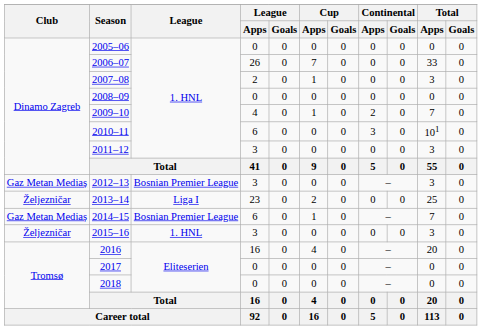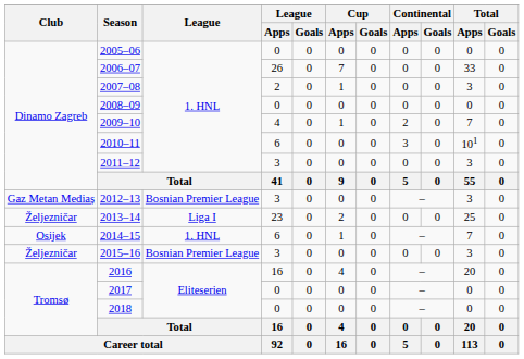 <table class="wikitable" style="text-align:center">
 <tr>
 </tr>
 <tr>
 <th rowspan="2">Club</th>
 <th rowspan="2">Season</th>
 <th rowspan="2">League</th>
 <th colspan="2">League</th>
 <th colspan="2">Cup</th>
 <th colspan="2">Continental</th>
 <th colspan="2">Total</th>
 </tr>
 <tr>
 <th>Apps</th>
 <th>Goals</th>
 <th>Apps</th>
 <th>Goals</th>
 <th>Apps</th>
 <th>Goals</th>
 <th>Apps</th>
 <th>Goals</th>
 </tr>
 <tr>
 <td rowspan="8"><a href='#'>Dinamo Zagreb</a></td>
 <td><a href='#'>2005–06</a></td>
 <td rowspan="7"><a href='#'>1. HNL</a></td>
 <td>0</td>
 <td>0</td>
 <td>0</td>
 <td>0</td>
 <td>0</td>
 <td>0</td>
 <td>0</td>
 <td>0</td>
 </tr>
 <tr>
 <td><a href='#'>2006–07</a></td>
 <td>26</td>
 <td>0</td>
 <td>7</td>
 <td>0</td>
 <td>0</td>
 <td>0</td>
 <td>33</td>
 <td>0</td>
 </tr>
 <tr>
 <td><a href='#'>2007–08</a></td>
 <td>2</td>
 <td>0</td>
 <td>1</td>
 <td>0</td>
 <td>0</td>
 <td>0</td>
 <td>3</td>
 <td>0</td>
 </tr>
 <tr>
 <td><a href='#'>2008–09</a></td>
 <td>0</td>
 <td>0</td>
 <td>0</td>
 <td>0</td>
 <td>0</td>
 <td>0</td>
 <td>0</td>
 <td>0</td>
 </tr>
 <tr>
 <td><a href='#'>2009–10</a></td>
 <td>4</td>
 <td>0</td>
 <td>1</td>
 <td>0</td>
 <td>2</td>
 <td>0</td>
 <td>7</td>
 <td>0</td>
 </tr>
 <tr>
 <td><a href='#'>2010–11</a></td>
 <td>6</td>
 <td>0</td>
 <td>0</td>
 <td>0</td>
 <td>3</td>
 <td>0</td>
 <td>10<sup>1</sup></td>
 <td>0</td>
 </tr>
 <tr>
 <td><a href='#'>2011–12</a></td>
 <td>3</td>
 <td>0</td>
 <td>0</td>
 <td>0</td>
 <td>0</td>
 <td>0</td>
 <td>3</td>
 <td>0</td>
 </tr>
 <tr>
 <th colspan=2>Total</th>
 <th>41</th>
 <th>0</th>
 <th>9</th>
 <th>0</th>
 <th>5</th>
 <th>0</th>
 <th>55</th>
 <th>0</th>
 </tr>
 <tr>
 <td><a href='#'>Gaz Metan Mediaș</a></td>
 <td><a href='#'>2012–13</a></td>
 <td><a href='#'>Bosnian Premier League</a></td>
 <td>3</td>
 <td>0</td>
 <td>0</td>
 <td>0</td>
 <td colspan=2>–</td>
 <td>3</td>
 <td>0</td>
 </tr>
 <tr>
 <td><a href='#'>Željezničar</a></td>
 <td><a href='#'>2013–14</a></td>
 <td><a href='#'>Liga I</a></td>
 <td>23</td>
 <td>0</td>
 <td>2</td>
 <td>0</td>
 <td>0</td>
 <td>0</td>
 <td>25</td>
 <td>0</td>
 </tr>
 <tr>
-<td><a href='#'>Gaz Metan Mediaș</a></td>
+<td><a href='#'>Osijek</a></td>
 <td><a href='#'>2014–15</a></td>
-<td><a href='#'>Bosnian Premier League</a></td>
+<td><a href='#'>1. HNL</a></td>
 <td>6</td>
 <td>0</td>
 <td>1</td>
 <td>0</td>
 <td colspan=2>–</td>
 <td>7</td>
 <td>0</td>
 </tr>
 <tr>
 <td><a href='#'>Željezničar</a></td>
 <td><a href='#'>2015–16</a></td>
-<td><a href='#'>1. HNL</a></td>
+<td><a href='#'>Bosnian Premier League</a></td>
 <td>3</td>
 <td>0</td>
 <td>0</td>
 <td>0</td>
 <td>0</td>
 <td>0</td>
 <td>3</td>
 <td>0</td>
 </tr>
 <tr>
 <td rowspan="4"><a href='#'>Tromsø</a></td>
 <td><a href='#'>2016</a></td>
 <td rowspan="3"><a href='#'>Eliteserien</a></td>
 <td>16</td>
 <td>0</td>
 <td>4</td>
 <td>0</td>
 <td colspan=2>–</td>
 <td>20</td>
 <td>0</td>
 </tr>
 <tr>
 <td><a href='#'>2017</a></td>
 <td>0</td>
 <td>0</td>
 <td>0</td>
 <td>0</td>
 <td colspan=2>–</td>
 <td>0</td>
 <td>0</td>
 </tr>
 <tr>
 <td><a href='#'>2018</a></td>
 <td>0</td>
 <td>0</td>
 <td>0</td>
 <td>0</td>
 <td colspan=2>–</td>
 <td>0</td>
 <td>0</td>
 </tr>
 <tr>
 <th colspan=2>Total</th>
 <th>16</th>
 <th>0</th>
 <th>4</th>
 <th>0</th>
 <th>0</th>
 <th>0</th>
 <th>20</th>
 <th>0</th>
 </tr>
 <tr>
 <th colspan=3>Career total</th>
 <th>92</th>
 <th>0</th>
 <th>16</th>
 <th>0</th>
 <th>5</th>
 <th>0</th>
 <th>113</th>
 <th>0</th>
 </tr>
 </table>
